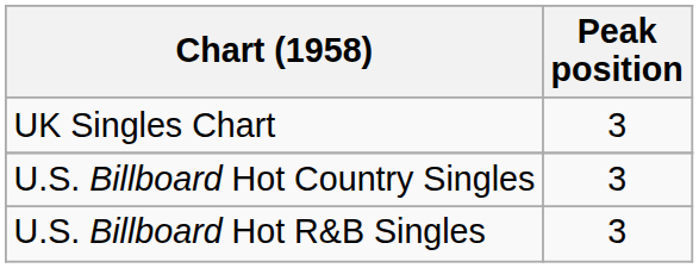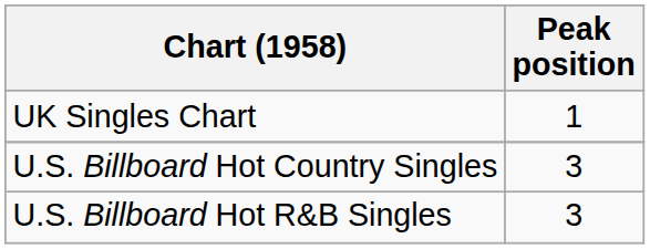 <table class="wikitable sortable">
 <tr>
 <th align="left">Chart (1958)</th>
 <th align="center">Peak<br>position</th>
 </tr>
 <tr>
 <td>UK Singles Chart</td>
-<td align="center">3</td>
+<td align="center">1</td>
 </tr>
 <tr>
 </tr>
 <tr>
 <td align="left">U.S. <em>Billboard</em> Hot Country Singles</td>
 <td align="center">3</td>
 </tr>
 <tr>
 <td align="left">U.S. <em>Billboard</em> Hot R&B Singles</td>
 <td align="center">3</td>
 </tr>
 </table>
